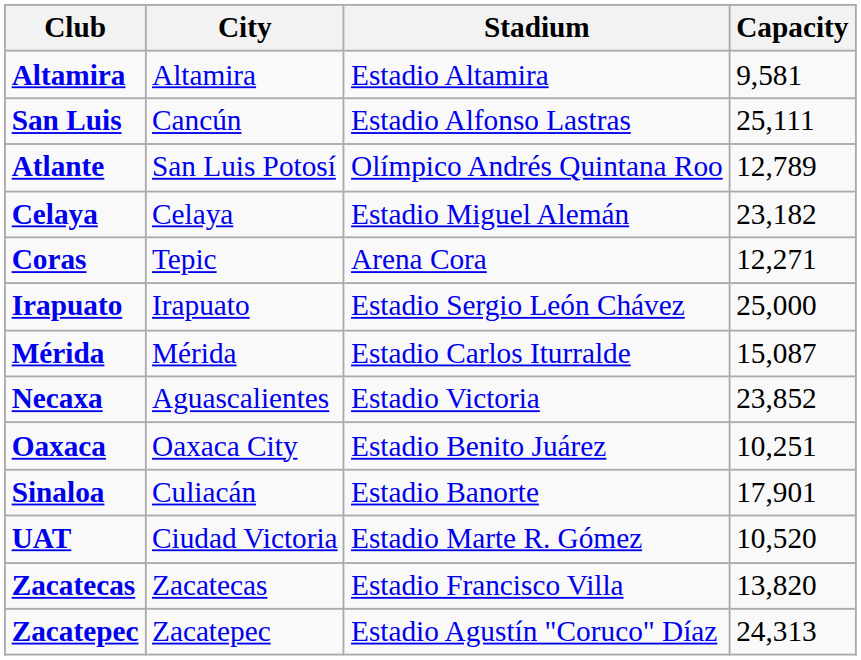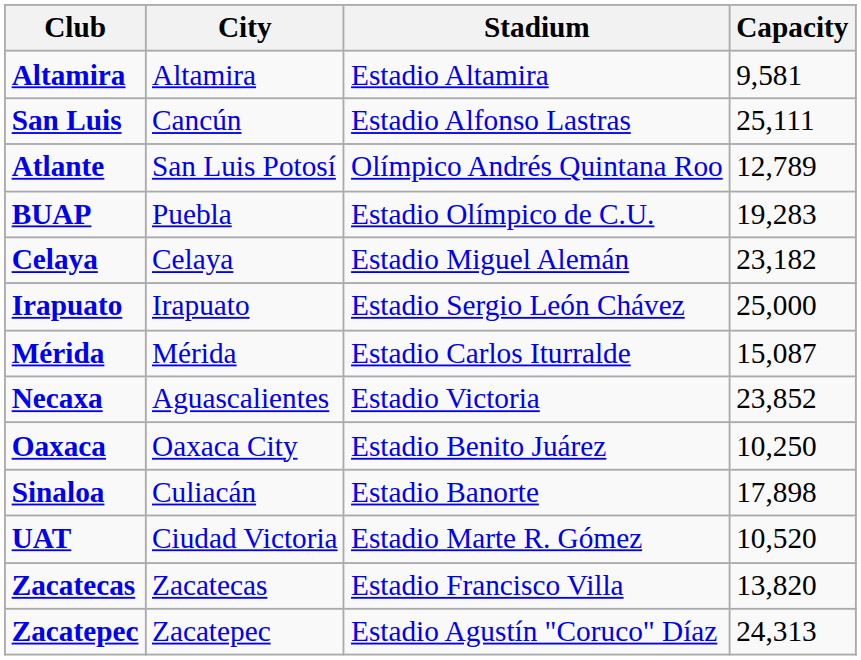 <table class="wikitable sortable">
 <tr>
 <th>Club</th>
 <th>City</th>
 <th>Stadium</th>
 <th>Capacity</th>
 </tr>
 <tr>
 <td align="left"><strong><a href='#'>Altamira</a></strong></td>
 <td><a href='#'>Altamira</a></td>
 <td><a href='#'>Estadio Altamira</a></td>
 <td>9,581</td>
 </tr>
 <tr>
 <td align="left"><strong><a href='#'>San Luis</a> </strong></td>
 <td><a href='#'>Cancún</a></td>
 <td><a href='#'>Estadio Alfonso Lastras</a></td>
 <td>25,111</td>
 </tr>
 <tr>
 <td align="left"><strong><a href='#'>Atlante</a></strong></td>
 <td><a href='#'>San Luis Potosí</a></td>
 <td><a href='#'>Olímpico Andrés Quintana Roo</a></td>
 <td>12,789</td>
 </tr>
 <tr>
+<td align="left"><strong><a href='#'>BUAP</a></strong></td>
+<td><a href='#'>Puebla</a></td>
+<td><a href='#'>Estadio Olímpico de C.U.</a></td>
+<td>19,283</td>
+</tr>
+<tr>
 <td align="left"><strong><a href='#'>Celaya</a></strong></td>
 <td><a href='#'>Celaya</a></td>
 <td><a href='#'>Estadio Miguel Alemán</a></td>
 <td>23,182</td>
-</tr>
-<tr>
-<td align="left"><strong><a href='#'>Coras</a></strong></td>
-<td><a href='#'>Tepic</a></td>
-<td><a href='#'>Arena Cora</a></td>
-<td>12,271</td>
 </tr>
 <tr>
 <td align="left"><strong><a href='#'>Irapuato</a></strong></td>
 <td><a href='#'>Irapuato</a></td>
 <td><a href='#'>Estadio Sergio León Chávez</a></td>
 <td>25,000</td>
 </tr>
 <tr>
 <td align="left"><strong><a href='#'>Mérida</a></strong></td>
 <td><a href='#'>Mérida</a></td>
 <td><a href='#'>Estadio Carlos Iturralde</a></td>
 <td>15,087</td>
 </tr>
 <tr>
 <td align="left"><strong><a href='#'>Necaxa</a></strong></td>
 <td><a href='#'>Aguascalientes</a></td>
 <td><a href='#'>Estadio Victoria</a></td>
 <td>23,852</td>
 </tr>
 <tr>
 <td align="left"><strong><a href='#'>Oaxaca</a></strong></td>
 <td><a href='#'>Oaxaca City</a></td>
 <td><a href='#'>Estadio Benito Juárez</a></td>
-<td>10,251</td>
+<td>10,250</td>
 </tr>
 <tr>
 <td align="left"><strong><a href='#'>Sinaloa</a></strong></td>
 <td><a href='#'>Culiacán</a></td>
 <td><a href='#'>Estadio Banorte</a></td>
-<td>17,901</td>
+<td>17,898</td>
 </tr>
 <tr>
 <td align="left"><strong><a href='#'>UAT</a></strong></td>
 <td><a href='#'>Ciudad Victoria</a></td>
 <td><a href='#'>Estadio Marte R. Gómez</a></td>
 <td>10,520</td>
 </tr>
 <tr>
 <td align="left"><strong><a href='#'>Zacatecas</a></strong></td>
 <td><a href='#'>Zacatecas</a></td>
 <td><a href='#'>Estadio Francisco Villa</a></td>
 <td>13,820</td>
 </tr>
 <tr>
 <td align="left"><strong><a href='#'>Zacatepec</a></strong></td>
 <td><a href='#'>Zacatepec</a></td>
 <td><a href='#'>Estadio Agustín "Coruco" Díaz</a></td>
 <td>24,313</td>
 </tr>
 </table>
